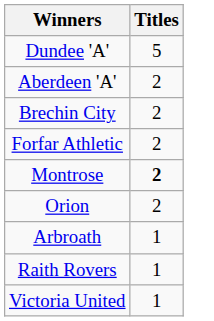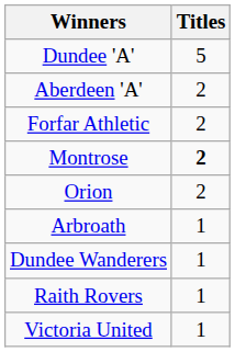 <table class="wikitable" style="font-size:95%; text-align:center">
 <tr>
 <th>Winners</th>
 <th>Titles</th>
 </tr>
 <tr>
 <td><a href='#'>Dundee</a> 'A'</td>
 <td>5</td>
 </tr>
 <tr>
 <td><a href='#'>Aberdeen</a> 'A'</td>
-<td>2</td>
-</tr>
-<tr>
-<td><a href='#'>Brechin City</a></td>
 <td>2</td>
 </tr>
 <tr>
 <td><a href='#'>Forfar Athletic</a></td>
 <td>2</td>
 </tr>
 <tr>
 <td><a href='#'>Montrose</a></td>
 <td><strong>2</strong></td>
 </tr>
 <tr>
 <td><a href='#'>Orion</a></td>
 <td>2</td>
 </tr>
 <tr>
 <td><a href='#'>Arbroath</a></td>
 <td>1</td>
 </tr>
 <tr>
+<td><a href='#'>Dundee Wanderers</a></td>
+<td>1</td>
+</tr>
+<tr>
 <td><a href='#'>Raith Rovers</a></td>
 <td>1</td>
 </tr>
 <tr>
 <td><a href='#'>Victoria United</a></td>
 <td>1</td>
 </tr>
 </table>
